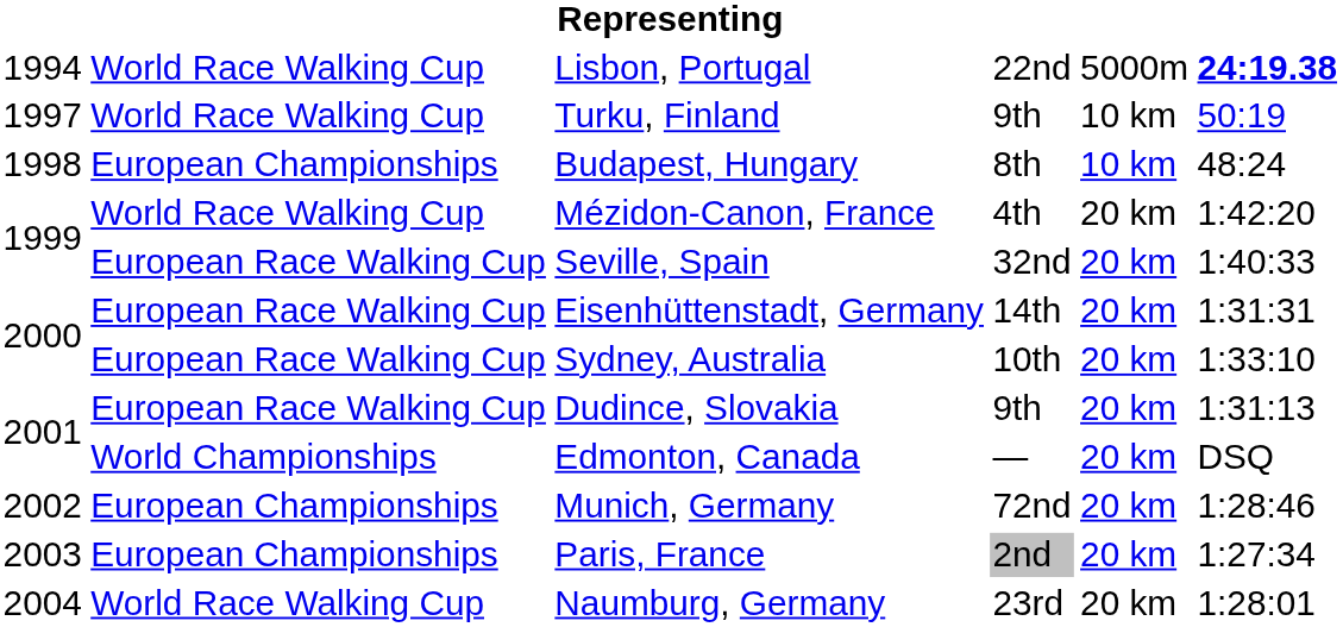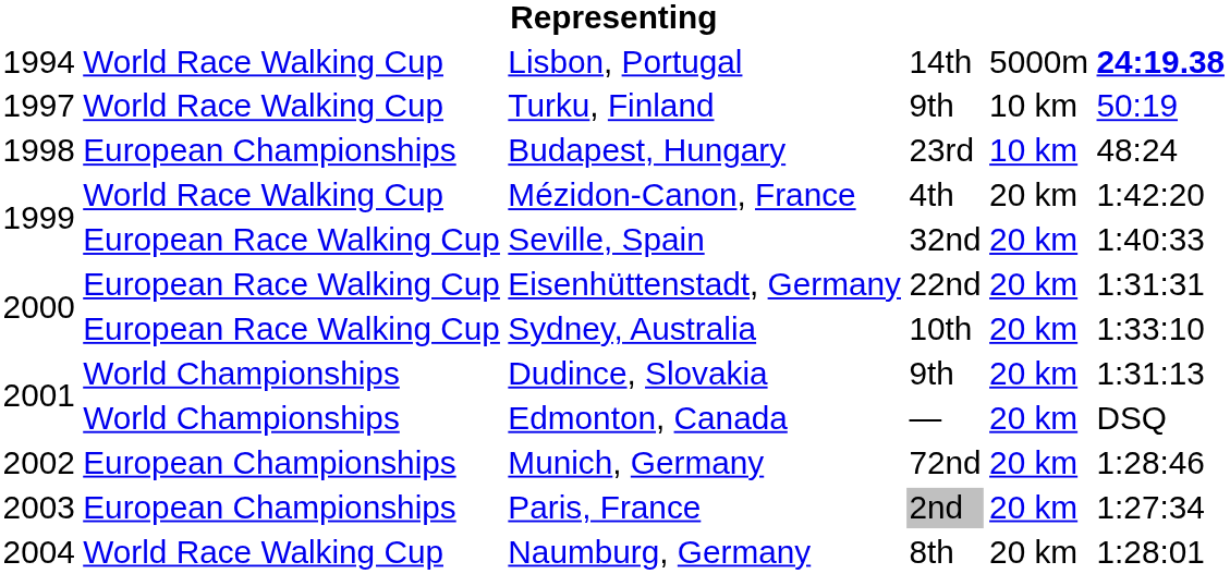 <table>
 <tr>
 <th colspan="6">Representing </th>
 </tr>
 <tr>
 <td>1994</td>
 <td><a href='#'>World Race Walking Cup</a></td>
 <td><a href='#'>Lisbon</a>, <a href='#'>Portugal</a></td>
-<td>22nd</td>
+<td>14th</td>
 <td>5000m</td>
 <td><strong><a href='#'>24:19.38</a></strong></td>
 </tr>
 <tr>
 <td>1997</td>
 <td><a href='#'>World Race Walking Cup</a></td>
 <td><a href='#'>Turku</a>, <a href='#'>Finland</a></td>
 <td>9th</td>
 <td>10 km</td>
 <td><a href='#'>50:19</a></td>
 </tr>
 <tr>
 <td>1998</td>
 <td><a href='#'>European Championships</a></td>
 <td><a href='#'>Budapest, Hungary</a></td>
-<td>8th</td>
+<td>23rd</td>
 <td><a href='#'>10 km</a></td>
 <td>48:24</td>
 </tr>
 <tr>
 <td rowspan=2>1999</td>
 <td><a href='#'>World Race Walking Cup</a></td>
 <td><a href='#'>Mézidon-Canon</a>, <a href='#'>France</a></td>
 <td>4th</td>
 <td>20 km</td>
 <td>1:42:20</td>
 </tr>
 <tr>
 <td><a href='#'>European Race Walking Cup</a></td>
 <td><a href='#'>Seville, Spain</a></td>
 <td>32nd</td>
 <td><a href='#'>20 km</a></td>
 <td>1:40:33</td>
 </tr>
 <tr>
 <td rowspan=2>2000</td>
 <td><a href='#'>European Race Walking Cup</a></td>
 <td><a href='#'>Eisenhüttenstadt</a>, <a href='#'>Germany</a></td>
-<td>14th</td>
+<td>22nd</td>
 <td><a href='#'>20 km</a></td>
 <td>1:31:31</td>
 </tr>
 <tr>
 <td><a href='#'>European Race Walking Cup</a></td>
 <td><a href='#'>Sydney, Australia</a></td>
 <td>10th</td>
 <td><a href='#'>20 km</a></td>
 <td>1:33:10</td>
 </tr>
 <tr>
 <td rowspan=2>2001</td>
-<td><a href='#'>European Race Walking Cup</a></td>
+<td><a href='#'>World Championships</a></td>
 <td><a href='#'>Dudince</a>, <a href='#'>Slovakia</a></td>
 <td>9th</td>
 <td><a href='#'>20 km</a></td>
 <td>1:31:13</td>
 </tr>
 <tr>
 <td><a href='#'>World Championships</a></td>
 <td><a href='#'>Edmonton</a>, <a href='#'>Canada</a></td>
 <td>—</td>
 <td><a href='#'>20 km</a></td>
 <td>DSQ</td>
 </tr>
 <tr>
 <td>2002</td>
 <td><a href='#'>European Championships</a></td>
 <td><a href='#'>Munich</a>, <a href='#'>Germany</a></td>
 <td>72nd</td>
 <td><a href='#'>20 km</a></td>
 <td>1:28:46</td>
 </tr>
 <tr>
 <td>2003</td>
 <td><a href='#'>European Championships</a></td>
 <td><a href='#'>Paris, France</a></td>
 <td bgcolor="silver">2nd</td>
 <td><a href='#'>20 km</a></td>
 <td>1:27:34</td>
 </tr>
 <tr>
 <td>2004</td>
 <td><a href='#'>World Race Walking Cup</a></td>
 <td><a href='#'>Naumburg</a>, <a href='#'>Germany</a></td>
-<td>23rd</td>
+<td>8th</td>
 <td>20 km</td>
 <td>1:28:01</td>
 </tr>
 </table>
